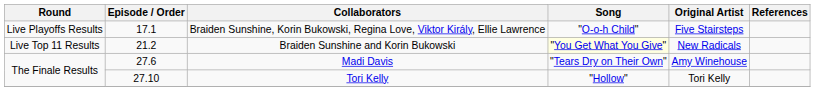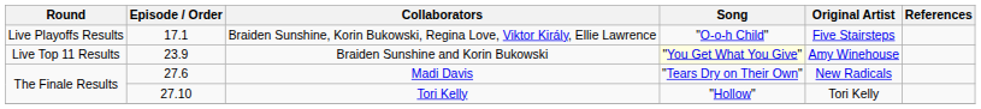 <table class="wikitable" style="text-align:center; font-size:90%; line-height:16px;">
 <tr>
 <th>Round</th>
 <th>Episode / Order</th>
 <th>Collaborators</th>
 <th>Song</th>
 <th>Original Artist</th>
 <th>References</th>
 </tr>
 <tr>
 <td>Live Playoffs Results</td>
 <td>17.1</td>
 <td>Braiden Sunshine, Korin Bukowski, Regina Love, <a href='#'>Viktor Király</a>, Ellie Lawrence</td>
 <td>"<a href='#'>O-o-h Child</a>"</td>
 <td><a href='#'>Five Stairsteps</a></td>
 <td></td>
 </tr>
 <tr>
 <td>Live Top 11 Results</td>
-<td>21.2</td>
+<td>23.9</td>
 <td>Braiden Sunshine and Korin Bukowski</td>
 <td style="background: lightyellow;">"<a href='#'>You Get What You Give</a>"</td>
-<td><a href='#'>New Radicals</a></td>
+<td><a href='#'>Amy Winehouse</a></td>
 <td></td>
 </tr>
 <tr>
 <td rowspan=2>The Finale Results</td>
 <td>27.6</td>
 <td><a href='#'>Madi Davis</a></td>
 <td>"<a href='#'>Tears Dry on Their Own</a>"</td>
-<td><a href='#'>Amy Winehouse</a></td>
+<td><a href='#'>New Radicals</a></td>
 <td></td>
 </tr>
 <tr>
 <td>27.10</td>
 <td><a href='#'>Tori Kelly</a></td>
 <td>"<a href='#'>Hollow</a>"</td>
 <td>Tori Kelly</td>
 <td></td>
 </tr>
 <tr>
 </tr>
 </table>
